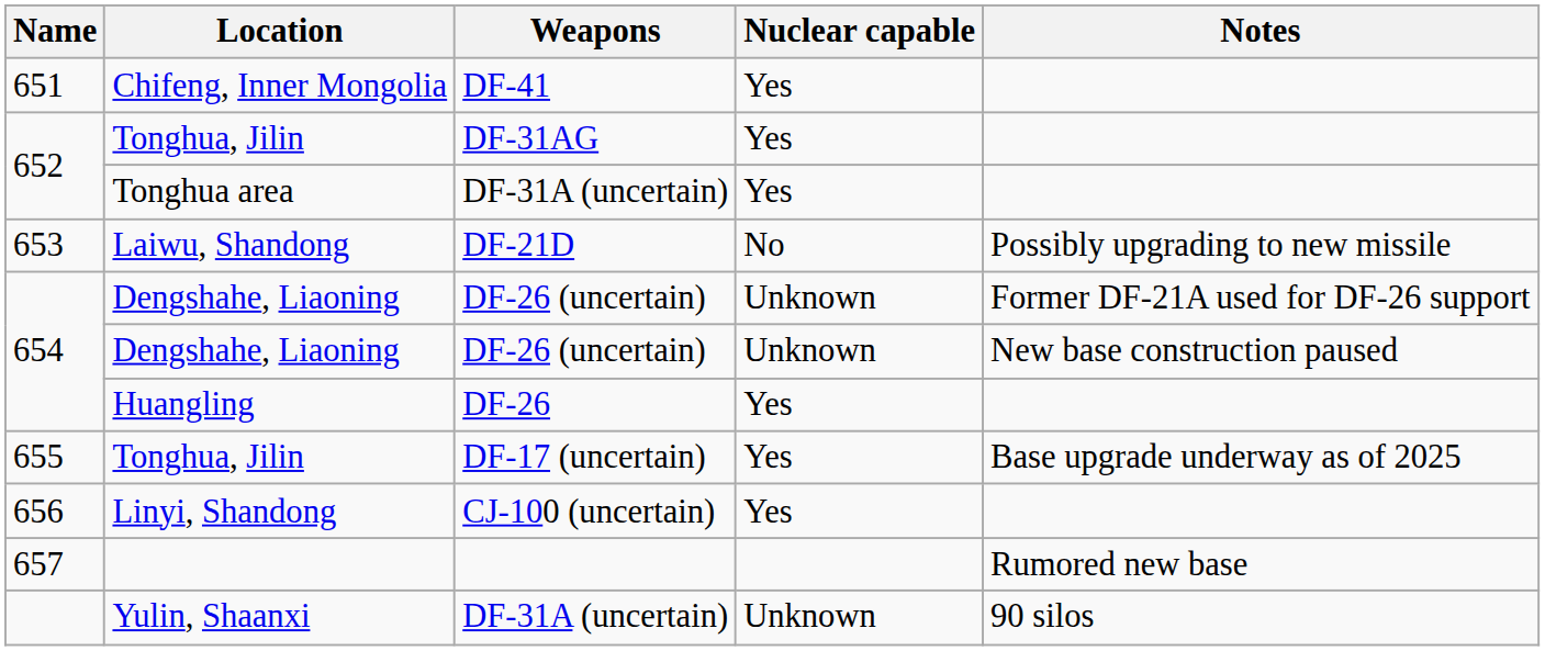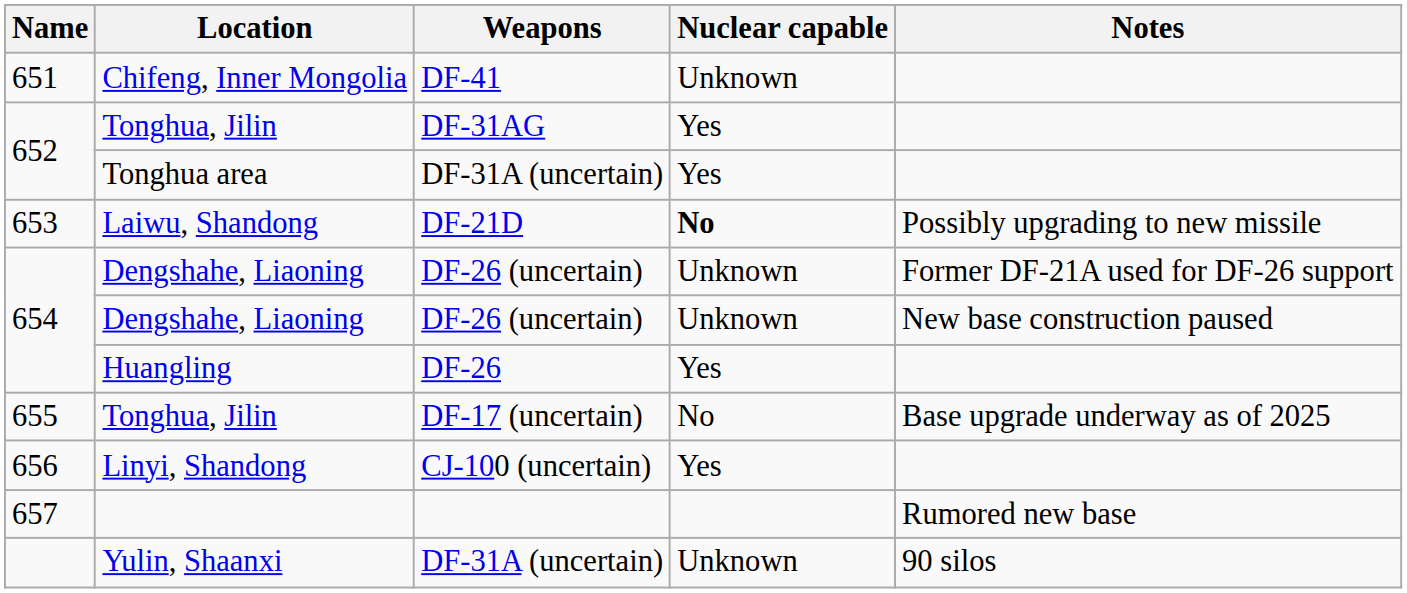 <table class="wikitable">
 <tr>
 <th>Name</th>
 <th>Location</th>
 <th>Weapons</th>
 <th>Nuclear capable</th>
 <th>Notes</th>
 </tr>
 <tr>
 <td>651</td>
 <td><a href='#'>Chifeng</a>, <a href='#'>Inner Mongolia</a></td>
 <td><a href='#'>DF-41</a></td>
-<td>Yes</td>
+<td>Unknown</td>
 <td></td>
 </tr>
 <tr>
 <td rowspan="2">652</td>
 <td><a href='#'>Tonghua</a>, <a href='#'>Jilin</a></td>
 <td><a href='#'>DF-31AG</a></td>
 <td>Yes</td>
 <td></td>
 </tr>
 <tr>
 <td>Tonghua area</td>
 <td>DF-31A (uncertain)</td>
 <td>Yes</td>
 <td></td>
 </tr>
 <tr>
 <td>653</td>
 <td><a href='#'>Laiwu</a>, <a href='#'>Shandong</a></td>
 <td><a href='#'>DF-21D</a></td>
-<td>No</td>
+<td><strong>No</strong></td>
 <td>Possibly upgrading to new missile</td>
 </tr>
 <tr>
 <td rowspan="3">654</td>
 <td><a href='#'>Dengshahe</a>, <a href='#'>Liaoning</a></td>
 <td><a href='#'>DF-26</a> (uncertain)</td>
 <td>Unknown</td>
 <td>Former DF-21A used for DF-26 support</td>
 </tr>
 <tr>
 <td><a href='#'>Dengshahe</a>, <a href='#'>Liaoning</a></td>
 <td><a href='#'>DF-26</a> (uncertain)</td>
 <td>Unknown</td>
 <td>New base construction paused</td>
 </tr>
 <tr>
 <td><a href='#'>Huangling</a></td>
 <td><a href='#'>DF-26</a></td>
 <td>Yes</td>
 <td></td>
 </tr>
 <tr>
 <td>655</td>
 <td><a href='#'>Tonghua</a>, <a href='#'>Jilin</a></td>
 <td><a href='#'>DF-17</a> (uncertain)</td>
-<td>Yes</td>
+<td>No</td>
 <td>Base upgrade underway as of 2025</td>
 </tr>
 <tr>
 <td>656</td>
 <td><a href='#'>Linyi</a>, <a href='#'>Shandong</a></td>
 <td><a href='#'>CJ-10</a>0 (uncertain)</td>
 <td>Yes</td>
 <td></td>
 </tr>
 <tr>
 <td>657</td>
 <td></td>
 <td></td>
 <td></td>
 <td>Rumored new base</td>
 </tr>
 <tr>
 <td></td>
 <td><a href='#'>Yulin</a>, <a href='#'>Shaanxi</a></td>
 <td><a href='#'>DF-31A</a> (uncertain)</td>
 <td>Unknown</td>
 <td>90 silos</td>
 </tr>
 </table>
